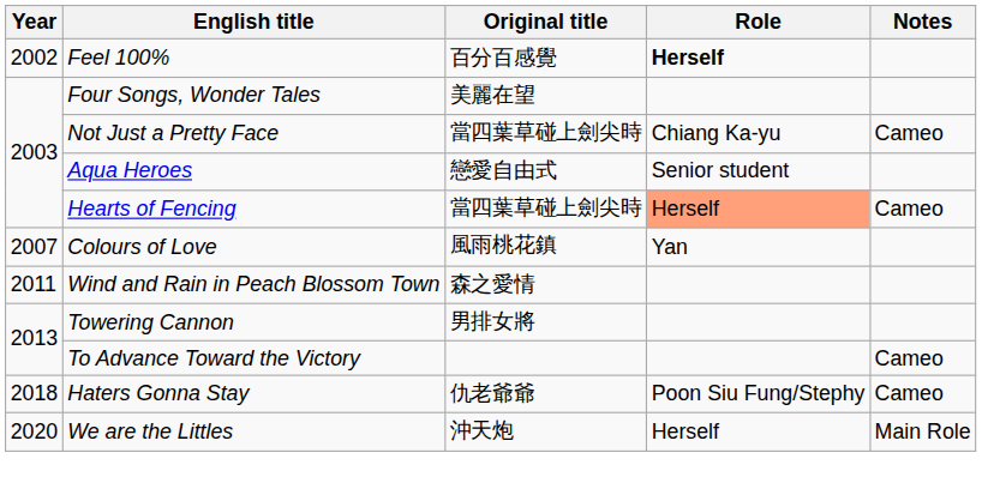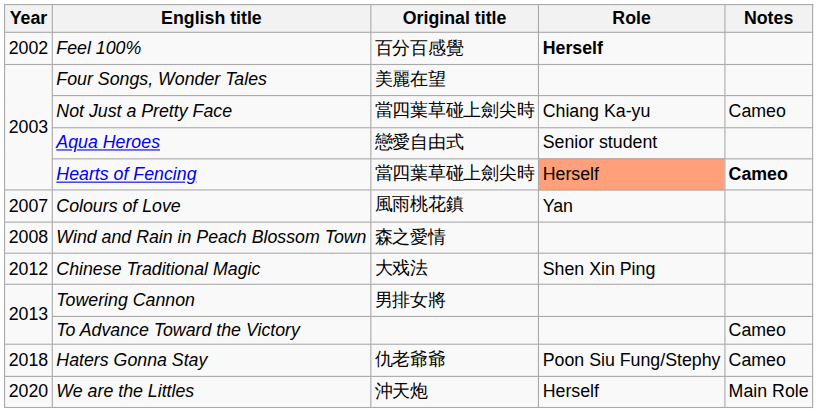 <table class="wikitable sortable">
 <tr>
 <th>Year</th>
 <th>English title</th>
 <th>Original title</th>
 <th>Role</th>
 <th class="unsortable">Notes</th>
 </tr>
 <tr>
 <td>2002</td>
 <td><em>Feel 100%</em></td>
 <td>百分百感覺</td>
 <td><strong>Herself</strong></td>
 <td></td>
 </tr>
 <tr>
 <td rowspan="4">2003</td>
 <td><em>Four Songs, Wonder Tales</em></td>
 <td>美麗在望</td>
 <td></td>
 <td></td>
 </tr>
 <tr>
 <td><em>Not Just a Pretty Face</em></td>
 <td>當四葉草碰上劍尖時</td>
 <td>Chiang Ka-yu</td>
 <td>Cameo</td>
 </tr>
 <tr>
 <td><em><a href='#'>Aqua Heroes</a></em></td>
 <td>戀愛自由式</td>
 <td>Senior student</td>
 <td></td>
 </tr>
 <tr>
 <td><em><a href='#'>Hearts of Fencing</a></em></td>
 <td>當四葉草碰上劍尖時</td>
 <td style="background: lightsalmon;">Herself</td>
-<td>Cameo</td>
+<td><strong>Cameo</strong></td>
 </tr>
 <tr>
 <td>2007</td>
 <td><em>Colours of Love</em></td>
 <td>風雨桃花鎮</td>
 <td>Yan</td>
 <td></td>
 </tr>
 <tr>
-<td>2011</td>
+<td>2008</td>
 <td><em>Wind and Rain in Peach Blossom Town</em></td>
 <td>森之愛情</td>
 <td></td>
+<td></td>
+</tr>
+<tr>
+<td>2012</td>
+<td><em>Chinese Traditional Magic</em></td>
+<td>大戏法</td>
+<td>Shen Xin Ping</td>
 <td></td>
 </tr>
 <tr>
 <td rowspan="2">2013</td>
 <td><em>Towering Cannon</em></td>
 <td>男排女將</td>
 <td></td>
 <td></td>
 </tr>
 <tr>
 <td><em>To Advance Toward the Victory</em></td>
 <td></td>
 <td></td>
 <td>Cameo</td>
 </tr>
 <tr>
 <td>2018</td>
 <td><em>Haters Gonna Stay</em></td>
 <td>仇老爺爺</td>
 <td>Poon Siu Fung/Stephy</td>
 <td>Cameo</td>
 </tr>
 <tr>
 <td>2020</td>
 <td><em>We are the Littles</em></td>
 <td>沖天炮</td>
 <td>Herself</td>
 <td>Main Role</td>
 </tr>
 </table>
